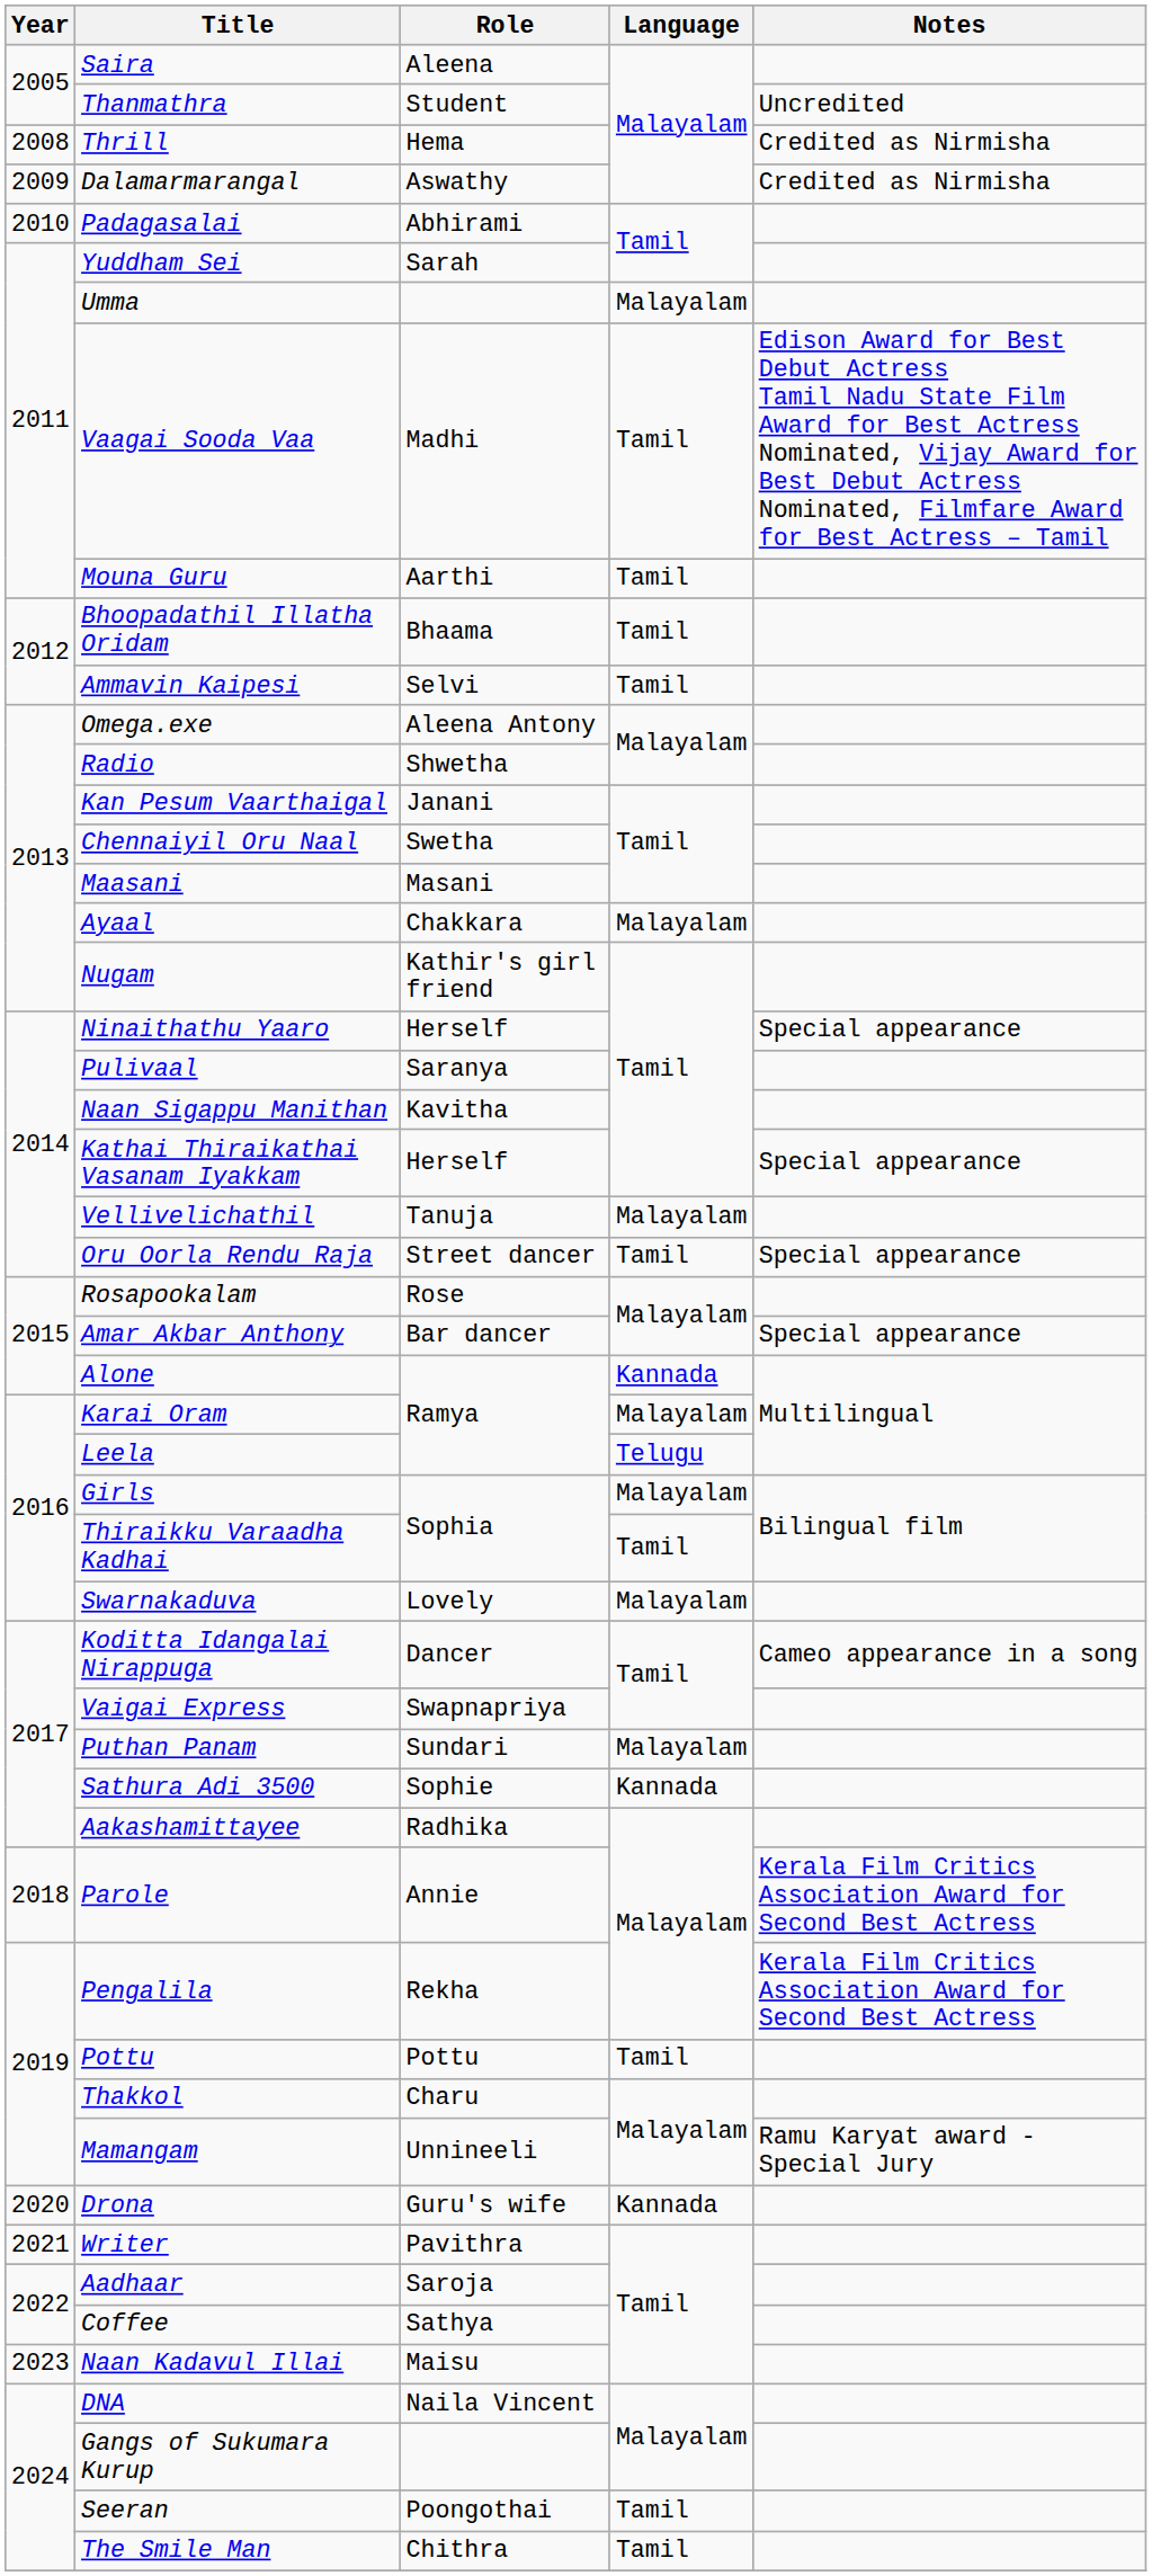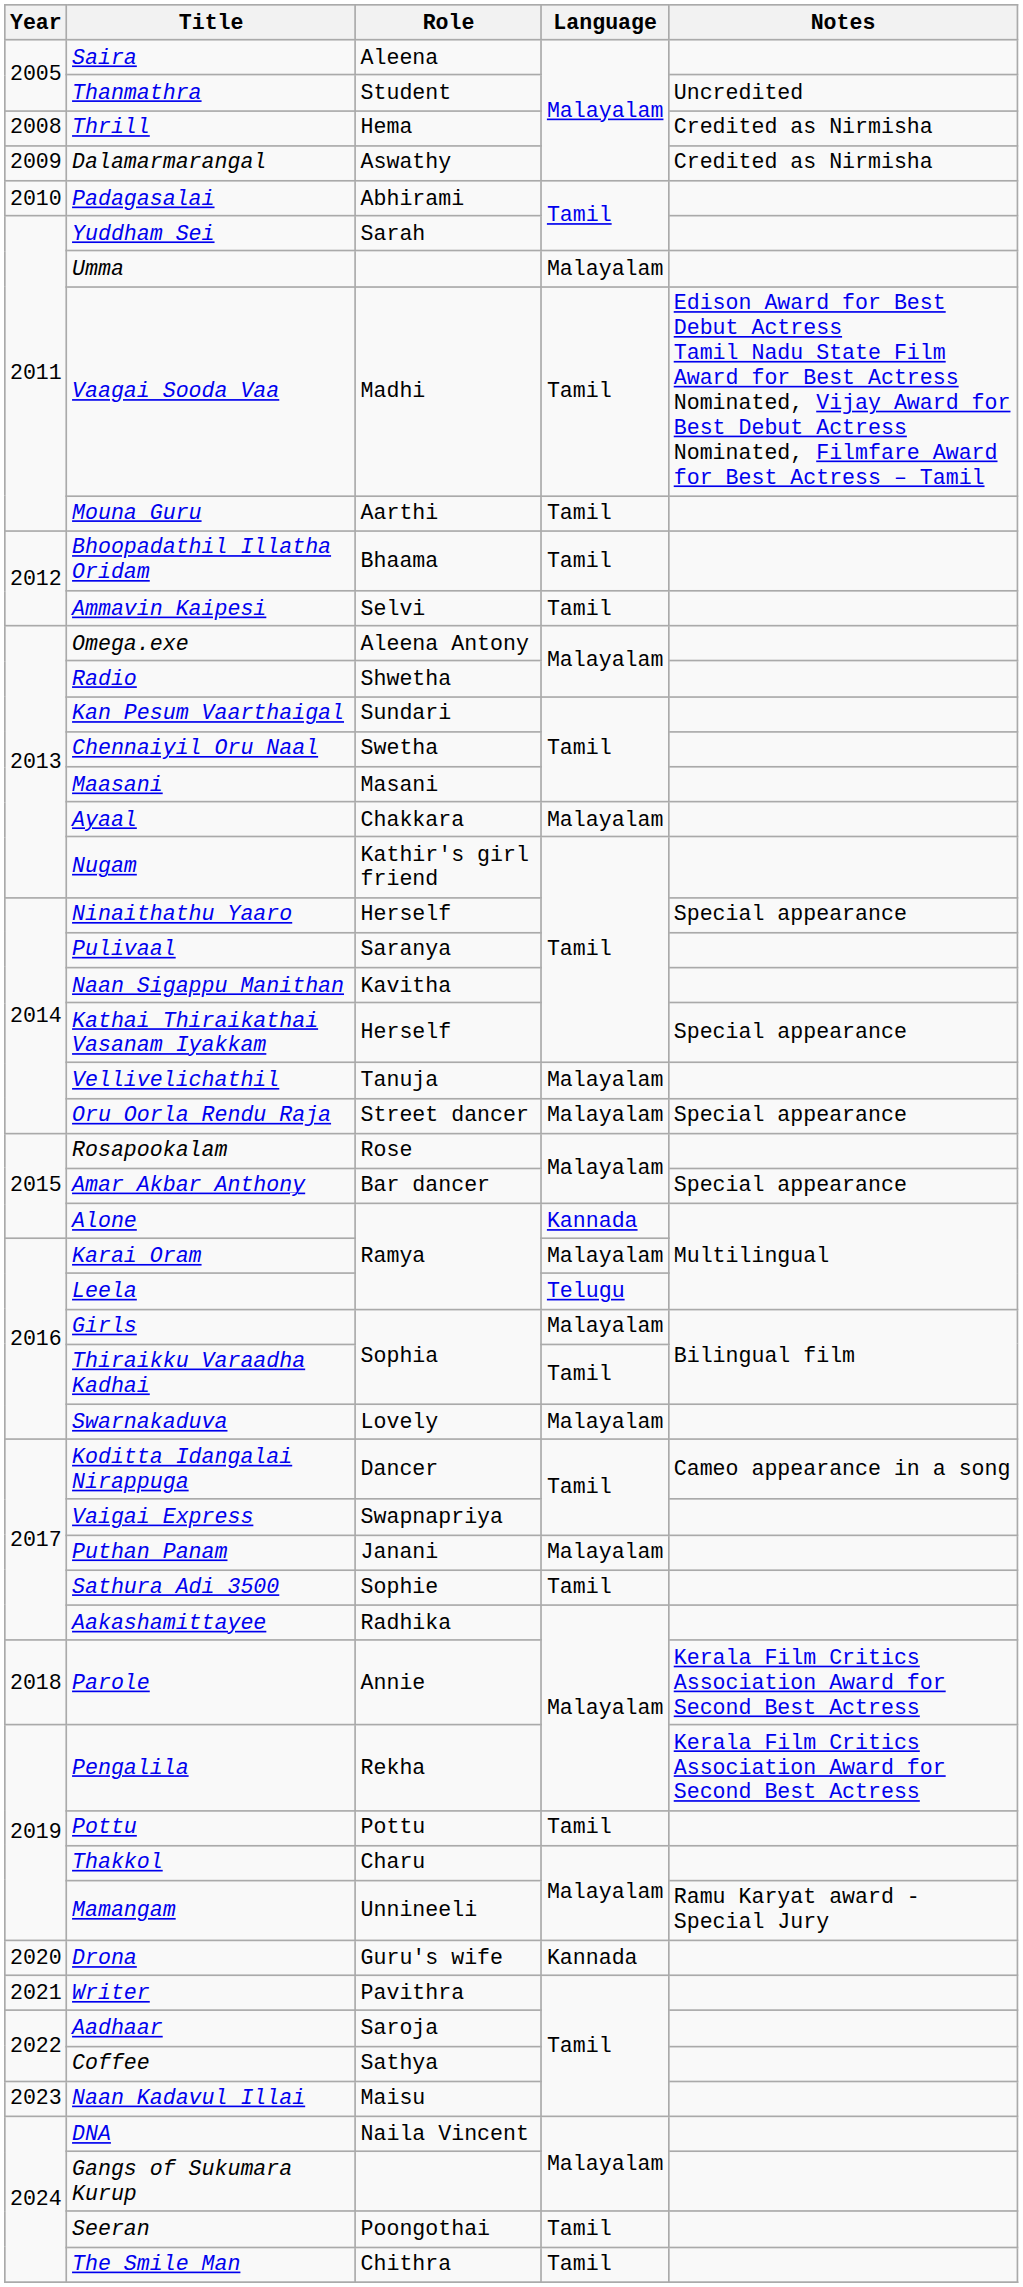 <table class="wikitable sortable">
 <tr>
 <th>Year</th>
 <th>Title</th>
 <th>Role</th>
 <th>Language</th>
 <th class="unsortable">Notes</th>
 </tr>
 <tr>
 <td rowspan="2">2005</td>
 <td><em><a href='#'>Saira</a></em></td>
 <td>Aleena</td>
 <td rowspan="4"><a href='#'>Malayalam</a></td>
 <td></td>
 </tr>
 <tr>
 <td><em><a href='#'>Thanmathra</a></em></td>
 <td>Student</td>
 <td>Uncredited</td>
 </tr>
 <tr>
 <td>2008</td>
 <td><em><a href='#'>Thrill</a></em></td>
 <td>Hema</td>
 <td>Credited as Nirmisha</td>
 </tr>
 <tr>
 <td>2009</td>
 <td><em>Dalamarmarangal</em></td>
 <td>Aswathy</td>
 <td>Credited as Nirmisha</td>
 </tr>
 <tr>
 <td>2010</td>
 <td><em><a href='#'>Padagasalai</a></em></td>
 <td>Abhirami</td>
 <td rowspan="2"><a href='#'>Tamil</a></td>
 <td></td>
 </tr>
 <tr>
 <td rowspan="4">2011</td>
 <td><em><a href='#'>Yuddham Sei</a></em></td>
 <td>Sarah</td>
 <td></td>
 </tr>
 <tr>
 <td><em>Umma</em></td>
 <td></td>
 <td>Malayalam</td>
 <td></td>
 </tr>
 <tr>
 <td><em><a href='#'>Vaagai Sooda Vaa</a></em></td>
 <td>Madhi</td>
 <td>Tamil</td>
 <td><a href='#'>Edison Award for Best Debut Actress</a><br><a href='#'>Tamil Nadu State Film Award for Best Actress</a><br>Nominated, <a href='#'>Vijay Award for Best Debut Actress</a><br>Nominated, <a href='#'>Filmfare Award for Best Actress – Tamil</a></td>
 </tr>
 <tr>
 <td><em><a href='#'>Mouna Guru</a></em></td>
 <td>Aarthi</td>
 <td>Tamil</td>
 <td></td>
 </tr>
 <tr>
 <td rowspan="2">2012</td>
 <td><em><a href='#'>Bhoopadathil Illatha Oridam</a></em></td>
 <td>Bhaama</td>
 <td>Tamil</td>
 <td></td>
 </tr>
 <tr>
 <td><em><a href='#'>Ammavin Kaipesi</a></em></td>
 <td>Selvi</td>
 <td>Tamil</td>
 <td></td>
 </tr>
 <tr>
 <td rowspan="7">2013</td>
 <td><em>Omega.exe</em></td>
 <td>Aleena Antony</td>
 <td rowspan="2">Malayalam</td>
 <td></td>
 </tr>
 <tr>
 <td><em><a href='#'>Radio</a></em></td>
 <td>Shwetha</td>
 <td></td>
 </tr>
 <tr>
 <td><em><a href='#'>Kan Pesum Vaarthaigal</a></em></td>
-<td>Janani</td>
+<td>Sundari</td>
 <td rowspan="3">Tamil</td>
 <td></td>
 </tr>
 <tr>
 <td><em><a href='#'>Chennaiyil Oru Naal</a></em></td>
 <td>Swetha</td>
 <td></td>
 </tr>
 <tr>
 <td><em><a href='#'>Maasani</a></em></td>
 <td>Masani</td>
 <td></td>
 </tr>
 <tr>
 <td><em><a href='#'>Ayaal</a></em></td>
 <td>Chakkara</td>
 <td>Malayalam</td>
 <td></td>
 </tr>
 <tr>
 <td><em><a href='#'>Nugam</a></em></td>
 <td>Kathir's girl friend</td>
 <td rowspan="5">Tamil</td>
 <td></td>
 </tr>
 <tr>
 <td rowspan="6">2014</td>
 <td><em><a href='#'>Ninaithathu Yaaro</a></em></td>
 <td>Herself</td>
 <td>Special appearance</td>
 </tr>
 <tr>
 <td><em><a href='#'>Pulivaal</a></em></td>
 <td>Saranya</td>
 <td></td>
 </tr>
 <tr>
 <td><em><a href='#'>Naan Sigappu Manithan</a></em></td>
 <td>Kavitha</td>
 <td></td>
 </tr>
 <tr>
 <td><em><a href='#'>Kathai Thiraikathai Vasanam Iyakkam</a></em></td>
 <td>Herself</td>
 <td>Special appearance</td>
 </tr>
 <tr>
 <td><em><a href='#'>Vellivelichathil</a></em></td>
 <td>Tanuja</td>
 <td>Malayalam</td>
 <td></td>
 </tr>
 <tr>
 <td><em><a href='#'>Oru Oorla Rendu Raja</a></em></td>
 <td>Street dancer</td>
-<td>Tamil</td>
+<td>Malayalam</td>
 <td>Special appearance</td>
 </tr>
 <tr>
 <td rowspan="3">2015</td>
 <td><em>Rosapookalam</em></td>
 <td>Rose</td>
 <td rowspan="2">Malayalam</td>
 <td></td>
 </tr>
 <tr>
 <td><em><a href='#'>Amar Akbar Anthony</a></em></td>
 <td>Bar dancer</td>
 <td>Special appearance</td>
 </tr>
 <tr>
 <td><em><a href='#'>Alone</a></em></td>
 <td rowspan="3">Ramya</td>
 <td><a href='#'>Kannada</a></td>
 <td rowspan=3>Multilingual</td>
 </tr>
 <tr>
 <td rowspan="5">2016</td>
 <td><em><a href='#'>Karai Oram</a></em></td>
 <td>Malayalam</td>
 </tr>
 <tr>
 <td><em><a href='#'>Leela</a></em></td>
 <td><a href='#'>Telugu</a></td>
 </tr>
 <tr>
 <td><em><a href='#'>Girls</a> </em></td>
 <td rowspan="2">Sophia</td>
 <td>Malayalam</td>
 <td rowspan =2>Bilingual film</td>
 </tr>
 <tr>
 <td><em><a href='#'>Thiraikku Varaadha Kadhai</a></em></td>
 <td>Tamil</td>
 </tr>
 <tr>
 <td><em><a href='#'>Swarnakaduva</a></em></td>
 <td>Lovely</td>
 <td>Malayalam</td>
 <td></td>
 </tr>
 <tr>
 <td rowspan =5>2017</td>
 <td><em><a href='#'>Koditta Idangalai Nirappuga</a></em></td>
 <td>Dancer</td>
 <td rowspan="2">Tamil</td>
 <td>Cameo appearance in a song</td>
 </tr>
 <tr>
 <td><em><a href='#'>Vaigai Express</a></em></td>
 <td>Swapnapriya</td>
 <td></td>
 </tr>
 <tr>
 <td><em><a href='#'>Puthan Panam</a></em></td>
-<td>Sundari</td>
+<td>Janani</td>
 <td>Malayalam</td>
 <td></td>
 </tr>
 <tr>
 <td><em><a href='#'>Sathura Adi 3500</a></em></td>
 <td>Sophie</td>
-<td>Kannada</td>
+<td>Tamil</td>
 <td></td>
 </tr>
 <tr>
 <td><em><a href='#'>Aakashamittayee</a></em></td>
 <td>Radhika</td>
 <td rowspan="3">Malayalam</td>
 <td></td>
 </tr>
 <tr>
 <td>2018</td>
 <td><em><a href='#'>Parole</a></em></td>
 <td>Annie</td>
 <td><a href='#'>Kerala Film Critics Association Award for Second Best Actress</a></td>
 </tr>
 <tr>
 <td rowspan=4>2019</td>
 <td><em><a href='#'>Pengalila</a></em></td>
 <td>Rekha</td>
 <td><a href='#'>Kerala Film Critics Association Award for Second Best Actress</a></td>
 </tr>
 <tr>
 <td><em><a href='#'>Pottu</a></em></td>
 <td>Pottu</td>
 <td>Tamil</td>
 <td></td>
 </tr>
 <tr>
 <td><em><a href='#'>Thakkol</a></em></td>
 <td>Charu</td>
 <td rowspan="2">Malayalam</td>
 <td></td>
 </tr>
 <tr>
 <td><em><a href='#'>Mamangam</a></em></td>
 <td>Unnineeli</td>
 <td>Ramu Karyat award - Special Jury</td>
 </tr>
 <tr>
 <td>2020</td>
 <td><em><a href='#'>Drona</a></em></td>
 <td>Guru's wife</td>
 <td>Kannada</td>
 <td></td>
 </tr>
 <tr>
 <td>2021</td>
 <td><em><a href='#'>Writer</a></em></td>
 <td>Pavithra</td>
 <td rowspan="4">Tamil</td>
 <td></td>
 </tr>
 <tr>
 <td rowspan=2>2022</td>
 <td><em><a href='#'>Aadhaar</a></em></td>
 <td>Saroja</td>
 <td></td>
 </tr>
 <tr>
 <td><em>Coffee</em></td>
 <td>Sathya</td>
 <td></td>
 </tr>
 <tr>
 <td>2023</td>
 <td><em><a href='#'>Naan Kadavul Illai</a></em></td>
 <td>Maisu</td>
 <td></td>
 </tr>
 <tr>
 <td rowspan=4>2024</td>
 <td><em><a href='#'>DNA</a></em></td>
 <td>Naila Vincent</td>
 <td rowspan=2>Malayalam</td>
 <td></td>
 </tr>
 <tr>
 <td><em>Gangs of Sukumara Kurup</em></td>
 <td></td>
 <td></td>
 </tr>
 <tr>
 <td><em>Seeran</em></td>
 <td>Poongothai</td>
 <td>Tamil</td>
 <td></td>
 </tr>
 <tr>
 <td><em><a href='#'>The Smile Man</a></em></td>
 <td>Chithra</td>
 <td>Tamil</td>
 <td></td>
 </tr>
 <tr>
 </tr>
 </table>
